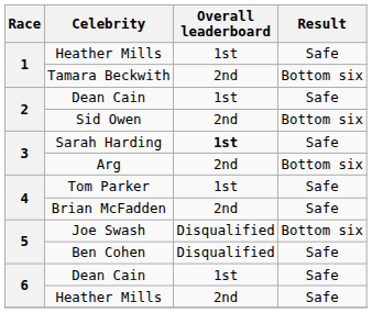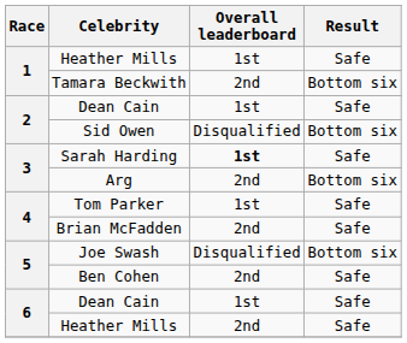 <table class="wikitable plainrowheaders" style="text-align:center;">
 <tr>
 <th>Race</th>
 <th>Celebrity</th>
 <th>Overall<br>leaderboard</th>
 <th>Result</th>
 </tr>
 <tr>
 <th rowspan=2>1</th>
 <td>Heather Mills</td>
 <td>1st</td>
 <td>Safe</td>
 </tr>
 <tr>
 <td>Tamara Beckwith</td>
 <td>2nd</td>
 <td>Bottom six</td>
 </tr>
 <tr>
 <th rowspan=2>2</th>
 <td>Dean Cain</td>
 <td>1st</td>
 <td>Safe</td>
 </tr>
 <tr>
 <td>Sid Owen</td>
-<td>2nd</td>
+<td>Disqualified</td>
 <td>Bottom six</td>
 </tr>
 <tr>
 <th rowspan=2>3</th>
 <td>Sarah Harding</td>
 <td><strong>1st</strong></td>
 <td>Safe</td>
 </tr>
 <tr>
 <td>Arg</td>
 <td>2nd</td>
 <td>Bottom six</td>
 </tr>
 <tr>
 <th rowspan=2>4</th>
 <td>Tom Parker</td>
 <td>1st</td>
 <td>Safe</td>
 </tr>
 <tr>
 <td>Brian McFadden</td>
 <td>2nd</td>
 <td>Safe</td>
 </tr>
 <tr>
 <th rowspan=2>5</th>
 <td>Joe Swash</td>
 <td>Disqualified</td>
 <td>Bottom six</td>
 </tr>
 <tr>
 <td>Ben Cohen</td>
-<td>Disqualified</td>
+<td>2nd</td>
 <td>Safe</td>
 </tr>
 <tr>
 <th rowspan=2>6</th>
 <td>Dean Cain</td>
 <td>1st</td>
 <td>Safe</td>
 </tr>
 <tr>
 <td>Heather Mills</td>
 <td>2nd</td>
 <td>Safe</td>
 </tr>
 <tr>
 </tr>
 </table>
